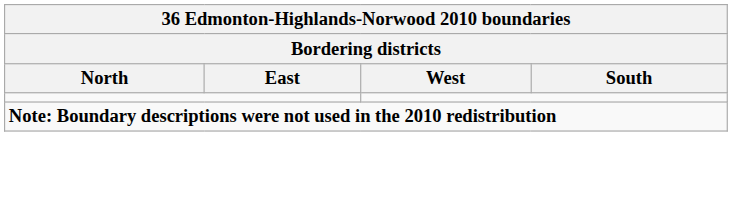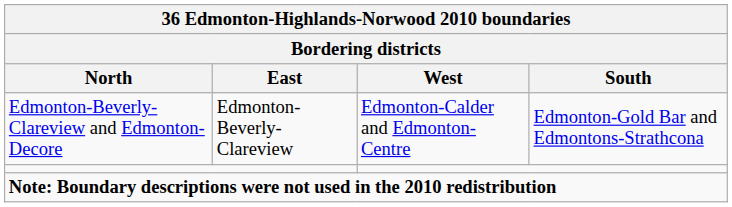 <table class="wikitable collapsible collapsed" style="width:100%;">
 <tr>
 <th colspan=4>36 Edmonton-Highlands-Norwood 2010 boundaries</th>
 </tr>
 <tr>
 <th colspan=4>Bordering districts</th>
 </tr>
 <tr>
 <th>North</th>
 <th>East</th>
 <th>West</th>
 <th>South</th>
 </tr>
 <tr>
+<td><a href='#'>Edmonton-Beverly-Clareview</a> and <a href='#'>Edmonton-Decore</a></td>
+<td>Edmonton-Beverly-Clareview</td>
+<td><a href='#'>Edmonton-Calder</a> and <a href='#'>Edmonton-Centre</a></td>
+<td><a href='#'>Edmonton-Gold Bar</a> and <a href='#'>Edmontons-Strathcona</a></td>
+</tr>
+<tr>
 <td colspan=2 align=center></td>
 <td colspan=2 align=center></td>
 </tr>
 <tr>
 <td colspan=4><strong>Note: Boundary descriptions were not used in the 2010 redistribution</strong></td>
 </tr>
 </table>
